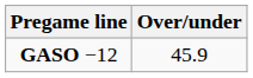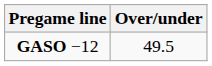 <table class="wikitable">
 <tr align="center">
 <th style=>Pregame line</th>
 <th style=>Over/under</th>
 </tr>
 <tr align="center">
 <td><strong>GASO</strong> −12</td>
-<td>45.9</td>
+<td>49.5</td>
 </tr>
 </table>
